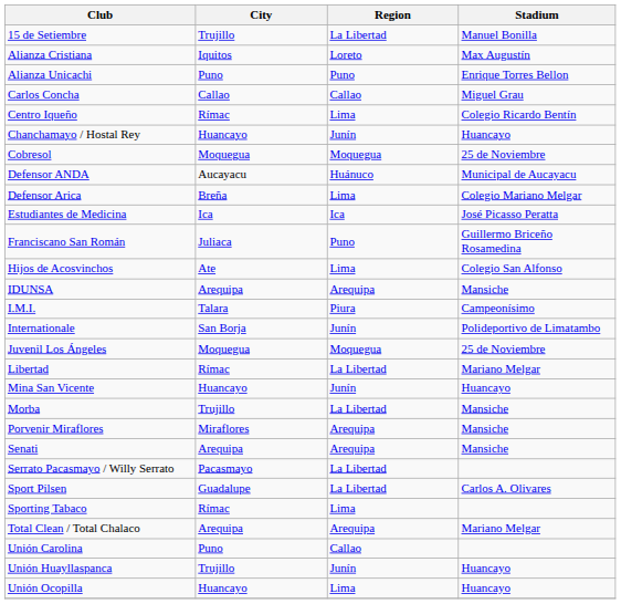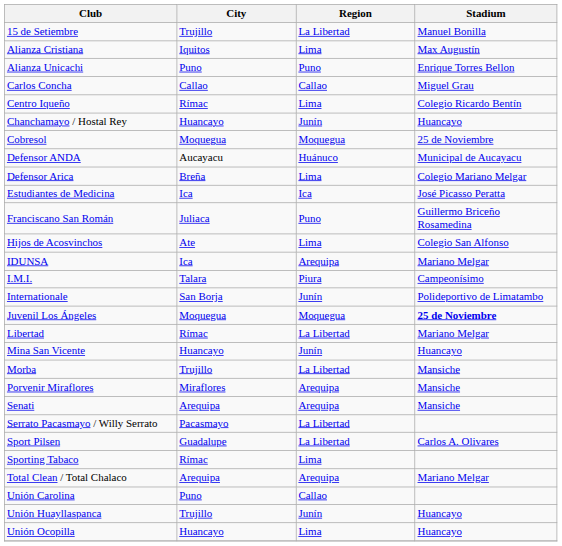 <table class="wikitable sortable" style="font-size:90%">
 <tr>
 <th width=220px>Club</th>
 <th width=150px>City</th>
 <th width=150px>Region</th>
 <th width=180px>Stadium</th>
 </tr>
 <tr>
 <td><a href='#'>15 de Setiembre</a></td>
 <td><a href='#'>Trujillo</a></td>
 <td><a href='#'>La Libertad</a></td>
 <td><a href='#'>Manuel Bonilla</a></td>
 </tr>
 <tr>
 <td><a href='#'>Alianza Cristiana</a></td>
 <td><a href='#'>Iquitos</a></td>
-<td><a href='#'>Loreto</a></td>
+<td><a href='#'>Lima</a></td>
 <td><a href='#'>Max Augustín</a></td>
 </tr>
 <tr>
 <td><a href='#'>Alianza Unicachi</a></td>
 <td><a href='#'>Puno</a></td>
 <td><a href='#'>Puno</a></td>
 <td><a href='#'>Enrique Torres Bellon</a></td>
 </tr>
 <tr>
 <td><a href='#'>Carlos Concha</a></td>
 <td><a href='#'>Callao</a></td>
 <td><a href='#'>Callao</a></td>
 <td><a href='#'>Miguel Grau</a></td>
 </tr>
 <tr>
 <td><a href='#'>Centro Iqueño</a></td>
 <td><a href='#'>Rímac</a></td>
 <td><a href='#'>Lima</a></td>
 <td><a href='#'>Colegio Ricardo Bentín</a></td>
 </tr>
 <tr>
 <td><a href='#'>Chanchamayo</a> / Hostal Rey</td>
 <td><a href='#'>Huancayo</a></td>
 <td><a href='#'>Junín</a></td>
 <td><a href='#'>Huancayo</a></td>
 </tr>
 <tr>
 <td><a href='#'>Cobresol</a></td>
 <td><a href='#'>Moquegua</a></td>
 <td><a href='#'>Moquegua</a></td>
 <td><a href='#'>25 de Noviembre</a></td>
 </tr>
 <tr>
 <td><a href='#'>Defensor ANDA</a></td>
 <td>Aucayacu</td>
 <td><a href='#'>Huánuco</a></td>
 <td><a href='#'>Municipal de Aucayacu</a></td>
 </tr>
 <tr>
 <td><a href='#'>Defensor Arica</a></td>
 <td><a href='#'>Breña</a></td>
 <td><a href='#'>Lima</a></td>
 <td><a href='#'>Colegio Mariano Melgar</a></td>
 </tr>
 <tr>
 <td><a href='#'>Estudiantes de Medicina </a></td>
 <td><a href='#'>Ica</a></td>
 <td><a href='#'>Ica</a></td>
 <td><a href='#'>José Picasso Peratta</a></td>
 </tr>
 <tr>
 <td><a href='#'>Franciscano San Román</a></td>
 <td><a href='#'>Juliaca</a></td>
 <td><a href='#'>Puno</a></td>
 <td><a href='#'>Guillermo Briceño Rosamedina</a></td>
 </tr>
 <tr>
 <td><a href='#'>Hijos de Acosvinchos</a></td>
 <td><a href='#'>Ate</a></td>
 <td><a href='#'>Lima</a></td>
 <td><a href='#'>Colegio San Alfonso</a></td>
 </tr>
 <tr>
 <td><a href='#'>IDUNSA</a></td>
+<td><a href='#'>Ica</a></td>
 <td><a href='#'>Arequipa</a></td>
-<td><a href='#'>Arequipa</a></td>
-<td><a href='#'>Mansiche</a></td>
+<td><a href='#'>Mariano Melgar</a></td>
 </tr>
 <tr>
 <td><a href='#'>I.M.I.</a></td>
 <td><a href='#'>Talara</a></td>
 <td><a href='#'>Piura</a></td>
 <td><a href='#'>Campeonísimo</a></td>
 </tr>
 <tr>
 <td><a href='#'>Internationale</a></td>
 <td><a href='#'>San Borja</a></td>
 <td><a href='#'>Junín</a></td>
 <td><a href='#'>Polideportivo de Limatambo</a></td>
 </tr>
 <tr>
 <td><a href='#'>Juvenil Los Ángeles</a></td>
 <td><a href='#'>Moquegua</a></td>
 <td><a href='#'>Moquegua</a></td>
-<td><a href='#'>25 de Noviembre</a></td>
+<td><strong><a href='#'>25 de Noviembre</a></strong></td>
 </tr>
 <tr>
 <td><a href='#'>Libertad</a></td>
 <td><a href='#'>Rímac</a></td>
 <td><a href='#'>La Libertad</a></td>
 <td><a href='#'>Mariano Melgar</a></td>
 </tr>
 <tr>
 <td><a href='#'>Mina San Vicente</a></td>
 <td><a href='#'>Huancayo</a></td>
 <td><a href='#'>Junín</a></td>
 <td><a href='#'>Huancayo</a></td>
 </tr>
 <tr>
 <td><a href='#'>Morba</a></td>
 <td><a href='#'>Trujillo</a></td>
 <td><a href='#'>La Libertad</a></td>
 <td><a href='#'>Mansiche</a></td>
 </tr>
 <tr>
 <td><a href='#'>Porvenir Miraflores</a></td>
 <td><a href='#'>Miraflores</a></td>
 <td><a href='#'>Arequipa</a></td>
 <td><a href='#'>Mansiche</a></td>
 </tr>
 <tr>
 <td><a href='#'>Senati</a></td>
 <td><a href='#'>Arequipa</a></td>
 <td><a href='#'>Arequipa</a></td>
 <td><a href='#'>Mansiche</a></td>
 </tr>
 <tr>
 <td><a href='#'>Serrato Pacasmayo</a> / Willy Serrato</td>
 <td><a href='#'>Pacasmayo</a></td>
 <td><a href='#'>La Libertad</a></td>
 <td></td>
 </tr>
 <tr>
 <td><a href='#'>Sport Pilsen</a></td>
 <td><a href='#'>Guadalupe</a></td>
 <td><a href='#'>La Libertad</a></td>
 <td><a href='#'>Carlos A. Olivares</a></td>
 </tr>
 <tr>
 <td><a href='#'>Sporting Tabaco</a></td>
 <td><a href='#'>Rímac</a></td>
 <td><a href='#'>Lima</a></td>
 <td></td>
 </tr>
 <tr>
 <td><a href='#'>Total Clean</a> / Total Chalaco</td>
 <td><a href='#'>Arequipa</a></td>
 <td><a href='#'>Arequipa</a></td>
 <td><a href='#'>Mariano Melgar</a></td>
 </tr>
 <tr>
 <td><a href='#'>Unión Carolina</a></td>
 <td><a href='#'>Puno</a></td>
 <td><a href='#'>Callao</a></td>
 <td></td>
 </tr>
 <tr>
 <td><a href='#'>Unión Huayllaspanca</a></td>
 <td><a href='#'>Trujillo</a></td>
 <td><a href='#'>Junín</a></td>
 <td><a href='#'>Huancayo</a></td>
 </tr>
 <tr>
 <td><a href='#'>Unión Ocopilla</a></td>
 <td><a href='#'>Huancayo</a></td>
 <td><a href='#'>Lima</a></td>
 <td><a href='#'>Huancayo</a></td>
 </tr>
 <tr>
 </tr>
 </table>
